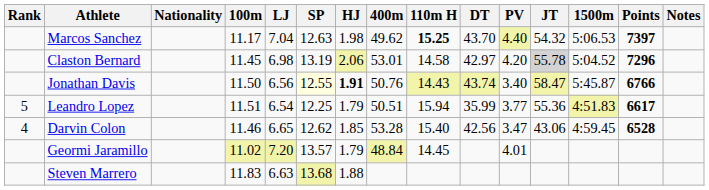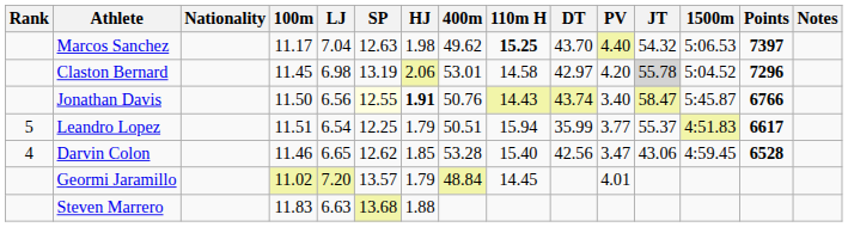 <table class="wikitable sortable" style=" text-align:center;">
 <tr>
 <th>Rank</th>
 <th>Athlete</th>
 <th>Nationality</th>
 <th>100m</th>
 <th>LJ</th>
 <th>SP</th>
 <th>HJ</th>
 <th>400m</th>
 <th>110m H</th>
 <th>DT</th>
 <th>PV</th>
 <th>JT</th>
 <th>1500m</th>
 <th>Points</th>
 <th>Notes</th>
 </tr>
 <tr>
 <td></td>
 <td align=left><a href='#'>Marcos Sanchez</a></td>
 <td align=left></td>
 <td>11.17</td>
 <td>7.04</td>
 <td>12.63</td>
 <td>1.98</td>
 <td>49.62</td>
 <td><strong>15.25</strong></td>
 <td>43.70</td>
 <td bgcolor=F2F5A9>4.40</td>
 <td>54.32</td>
 <td>5:06.53</td>
 <td><strong>7397</strong></td>
 <td></td>
 </tr>
 <tr>
 <td></td>
 <td align=left><a href='#'>Claston Bernard</a></td>
 <td align=left></td>
 <td>11.45</td>
 <td>6.98</td>
 <td>13.19</td>
 <td bgcolor=F2F5A9>2.06</td>
 <td>53.01</td>
 <td>14.58</td>
 <td>42.97</td>
 <td>4.20</td>
 <td style="background: lightgrey;">55.78</td>
 <td>5:04.52</td>
 <td><strong>7296</strong></td>
 <td></td>
 </tr>
 <tr>
 <td></td>
 <td align=left><a href='#'>Jonathan Davis</a></td>
 <td align=left></td>
 <td>11.50</td>
 <td>6.56</td>
 <td style="background: lightyellow;">12.55</td>
 <td><strong>1.91</strong></td>
 <td>50.76</td>
 <td bgcolor=F2F5A9>14.43</td>
 <td bgcolor=F2F5A9>43.74</td>
 <td>3.40</td>
 <td bgcolor=F2F5A9>58.47</td>
 <td>5:45.87</td>
 <td><strong>6766</strong></td>
 <td></td>
 </tr>
 <tr>
 <td>5</td>
 <td align=left><a href='#'>Leandro Lopez</a></td>
 <td align=left></td>
 <td>11.51</td>
 <td>6.54</td>
 <td>12.25</td>
 <td>1.79</td>
 <td>50.51</td>
 <td>15.94</td>
 <td>35.99</td>
 <td>3.77</td>
-<td>55.36</td>
+<td>55.37</td>
 <td bgcolor=F2F5A9>4:51.83</td>
 <td><strong>6617</strong></td>
 <td></td>
 </tr>
 <tr>
 <td>4</td>
 <td align=left><a href='#'>Darvin Colon</a></td>
 <td align=left></td>
 <td>11.46</td>
 <td>6.65</td>
 <td>12.62</td>
 <td>1.85</td>
 <td>53.28</td>
 <td>15.40</td>
 <td>42.56</td>
 <td>3.47</td>
 <td>43.06</td>
 <td>4:59.45</td>
 <td><strong>6528</strong></td>
 <td></td>
 </tr>
 <tr>
 <td></td>
 <td align=left><a href='#'>Geormi Jaramillo</a></td>
 <td align=left></td>
 <td bgcolor=F2F5A9>11.02</td>
 <td bgcolor=F2F5A9>7.20</td>
 <td>13.57</td>
 <td>1.79</td>
 <td bgcolor=F2F5A9>48.84</td>
 <td>14.45</td>
 <td></td>
 <td>4.01</td>
 <td></td>
 <td></td>
 <td><strong></strong></td>
 <td></td>
 </tr>
 <tr>
 <td></td>
 <td align=left><a href='#'>Steven Marrero</a></td>
 <td align=left></td>
 <td>11.83</td>
 <td>6.63</td>
 <td bgcolor=F2F5A9>13.68</td>
 <td>1.88</td>
 <td></td>
 <td></td>
 <td></td>
 <td></td>
 <td></td>
 <td></td>
 <td><strong></strong></td>
 <td></td>
 </tr>
 </table>
